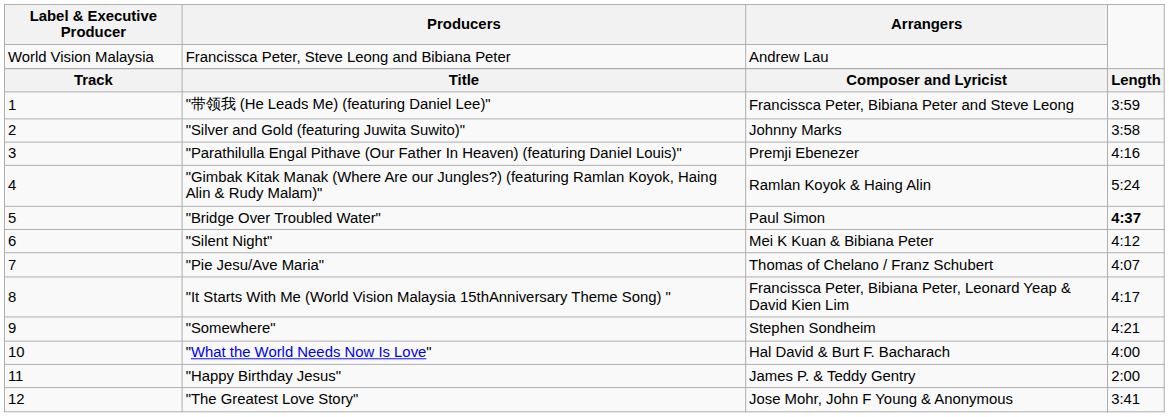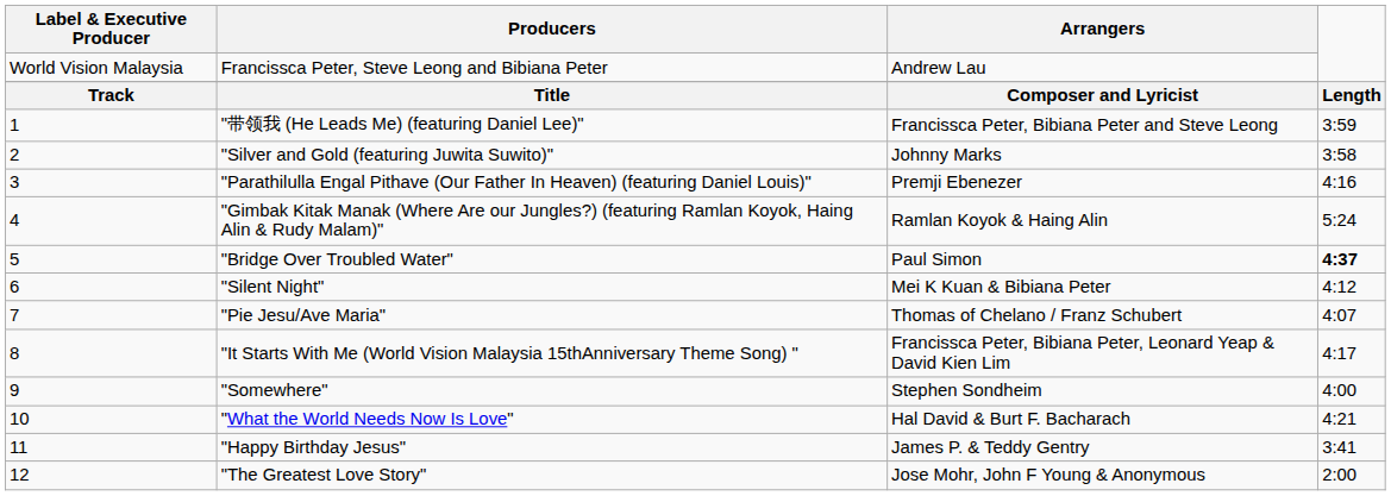 <table class="wikitable">
 <tr>
 <th>Label & Executive Producer</th>
 <th>Producers</th>
 <th>Arrangers</th>
 </tr>
 <tr>
 <td>World Vision Malaysia</td>
 <td>Francissca Peter, Steve Leong and Bibiana Peter</td>
 <td>Andrew Lau</td>
 </tr>
 <tr>
 </tr>
 <tr>
 <th>Track</th>
 <th>Title</th>
 <th>Composer and Lyricist</th>
 <th>Length</th>
 </tr>
 <tr>
 <td>1</td>
 <td>"带领我 (He Leads Me) (featuring Daniel Lee)"</td>
 <td>Francissca Peter, Bibiana Peter and Steve Leong</td>
 <td>3:59</td>
 </tr>
 <tr>
 <td>2</td>
 <td>"Silver and Gold (featuring Juwita Suwito)"</td>
 <td>Johnny Marks</td>
 <td>3:58</td>
 </tr>
 <tr>
 <td>3</td>
 <td>"Parathilulla Engal Pithave (Our Father In Heaven) (featuring Daniel Louis)"</td>
 <td>Premji Ebenezer</td>
 <td>4:16</td>
 </tr>
 <tr>
 <td>4</td>
 <td>"Gimbak Kitak Manak (Where Are our Jungles?) (featuring Ramlan Koyok, Haing Alin & Rudy Malam)"</td>
 <td>Ramlan Koyok & Haing Alin</td>
 <td>5:24</td>
 </tr>
 <tr>
 <td>5</td>
 <td>"Bridge Over Troubled Water"</td>
 <td>Paul Simon</td>
 <td><strong>4:37</strong></td>
 </tr>
 <tr>
 <td>6</td>
 <td>"Silent Night"</td>
 <td>Mei K Kuan & Bibiana Peter</td>
 <td>4:12</td>
 </tr>
 <tr>
 <td>7</td>
 <td>"Pie Jesu/Ave Maria"</td>
 <td>Thomas of Chelano / Franz Schubert</td>
 <td>4:07</td>
 </tr>
 <tr>
 <td>8</td>
 <td>"It Starts With Me (World Vision Malaysia 15thAnniversary Theme Song) "</td>
 <td>Francissca Peter, Bibiana Peter, Leonard Yeap & David Kien Lim</td>
 <td>4:17</td>
 </tr>
 <tr>
 <td>9</td>
 <td>"Somewhere"</td>
 <td>Stephen Sondheim</td>
-<td>4:21</td>
+<td>4:00</td>
 </tr>
 <tr>
 <td>10</td>
 <td>"<a href='#'>What the World Needs Now Is Love</a>"</td>
 <td>Hal David & Burt F. Bacharach</td>
-<td>4:00</td>
+<td>4:21</td>
 </tr>
 <tr>
 <td>11</td>
 <td>"Happy Birthday Jesus"</td>
 <td>James P. & Teddy Gentry</td>
-<td>2:00</td>
+<td>3:41</td>
 </tr>
 <tr>
 <td>12</td>
 <td>"The Greatest Love Story"</td>
 <td>Jose Mohr, John F Young & Anonymous</td>
-<td>3:41</td>
+<td>2:00</td>
 </tr>
 </table>
